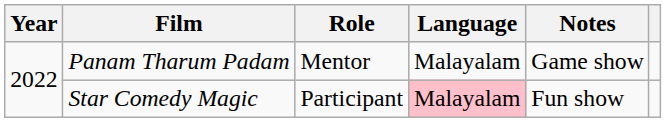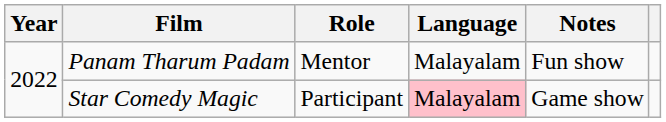 <table class="wikitable">
 <tr>
 <th>Year</th>
 <th>Film</th>
 <th>Role</th>
 <th>Language</th>
 <th>Notes</th>
 <th></th>
 </tr>
 <tr>
 <td rowspan="2">2022</td>
 <td><em>Panam Tharum Padam</em></td>
 <td>Mentor</td>
 <td>Malayalam</td>
-<td>Game show</td>
+<td>Fun show</td>
 <td></td>
 </tr>
 <tr>
 <td><em>Star Comedy Magic</em></td>
 <td>Participant</td>
 <td style="background: pink;">Malayalam</td>
-<td>Fun show</td>
+<td>Game show</td>
 <td></td>
 </tr>
 </table>
